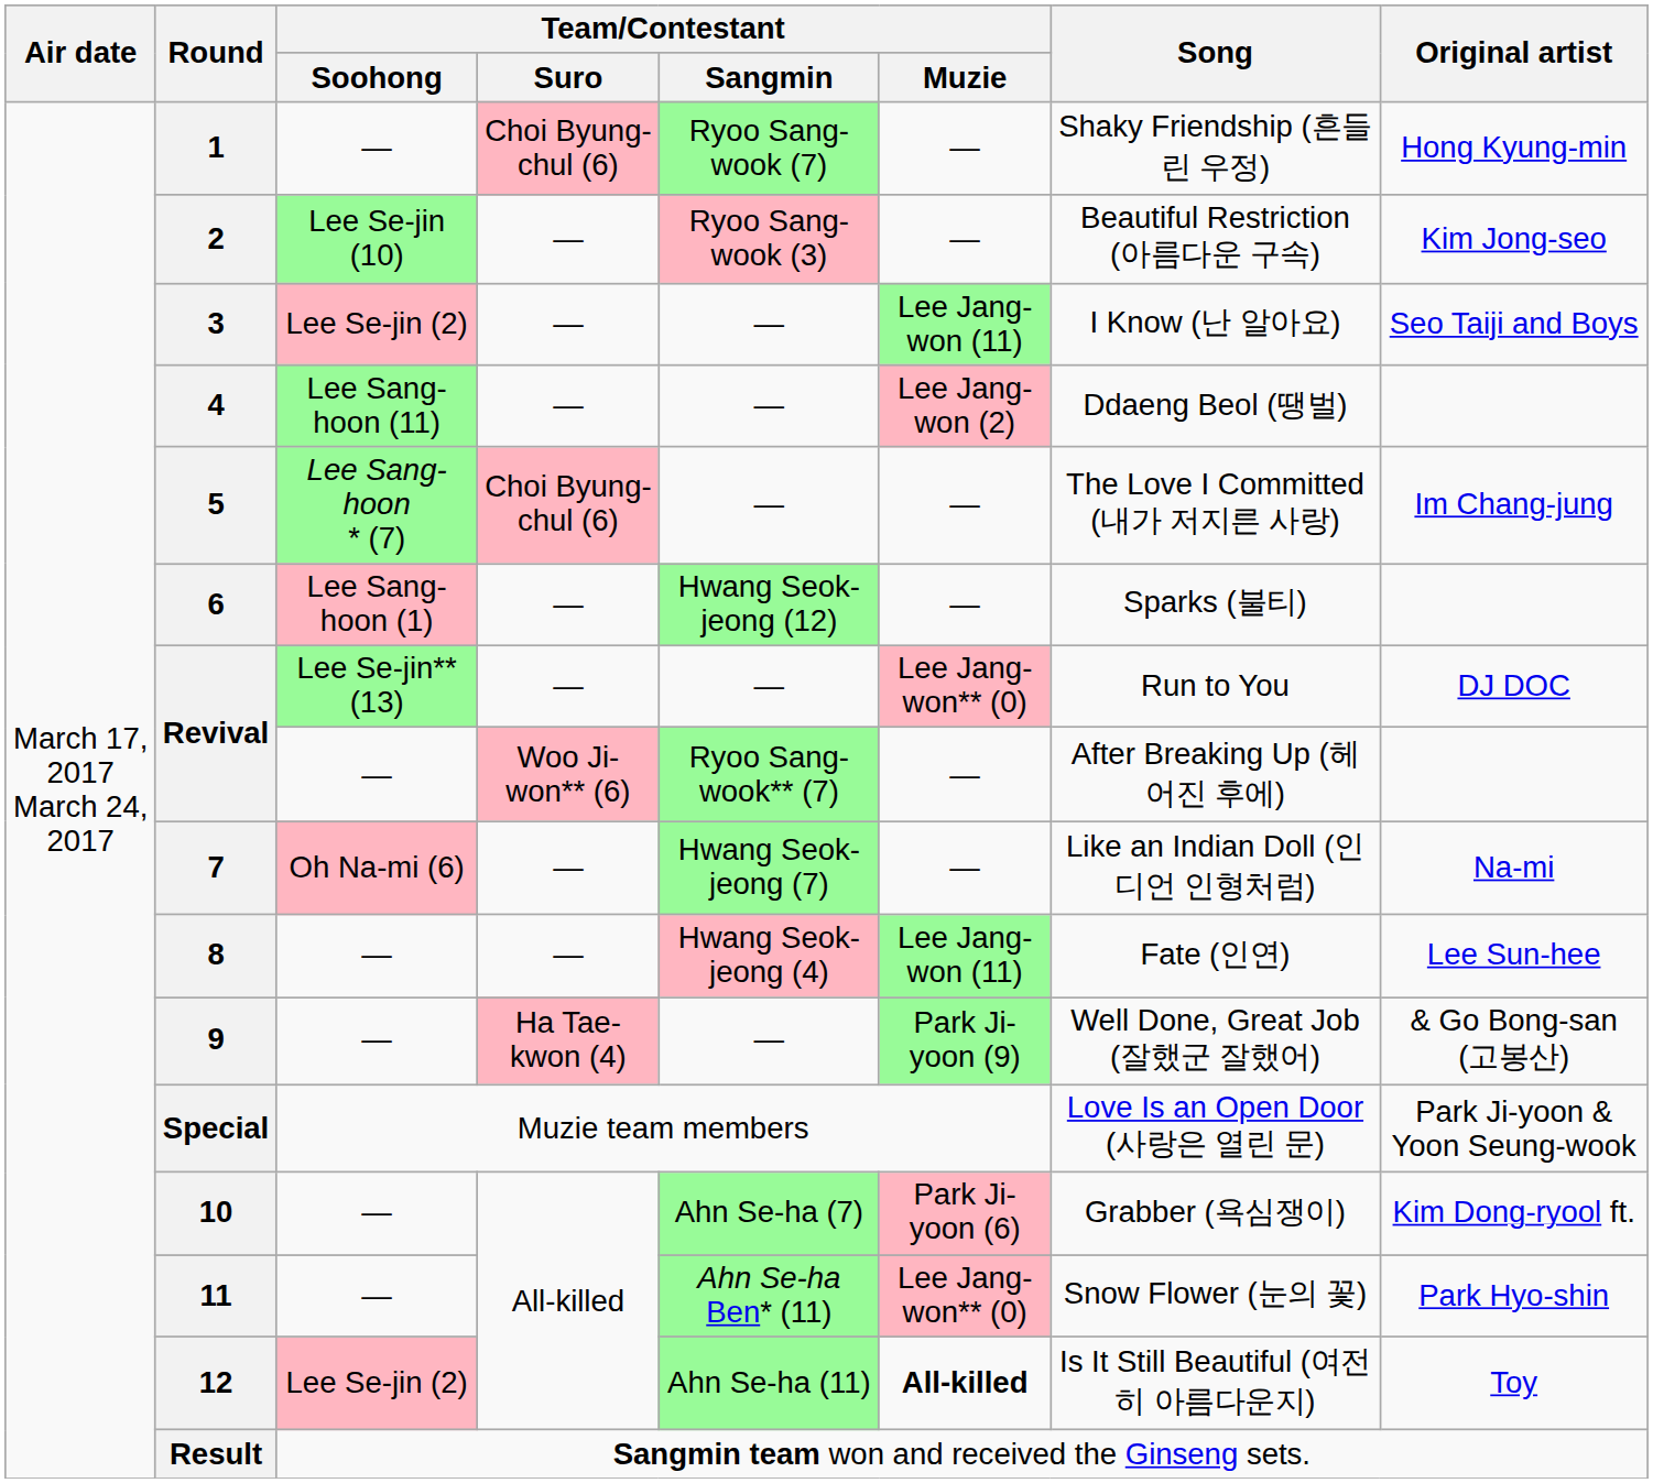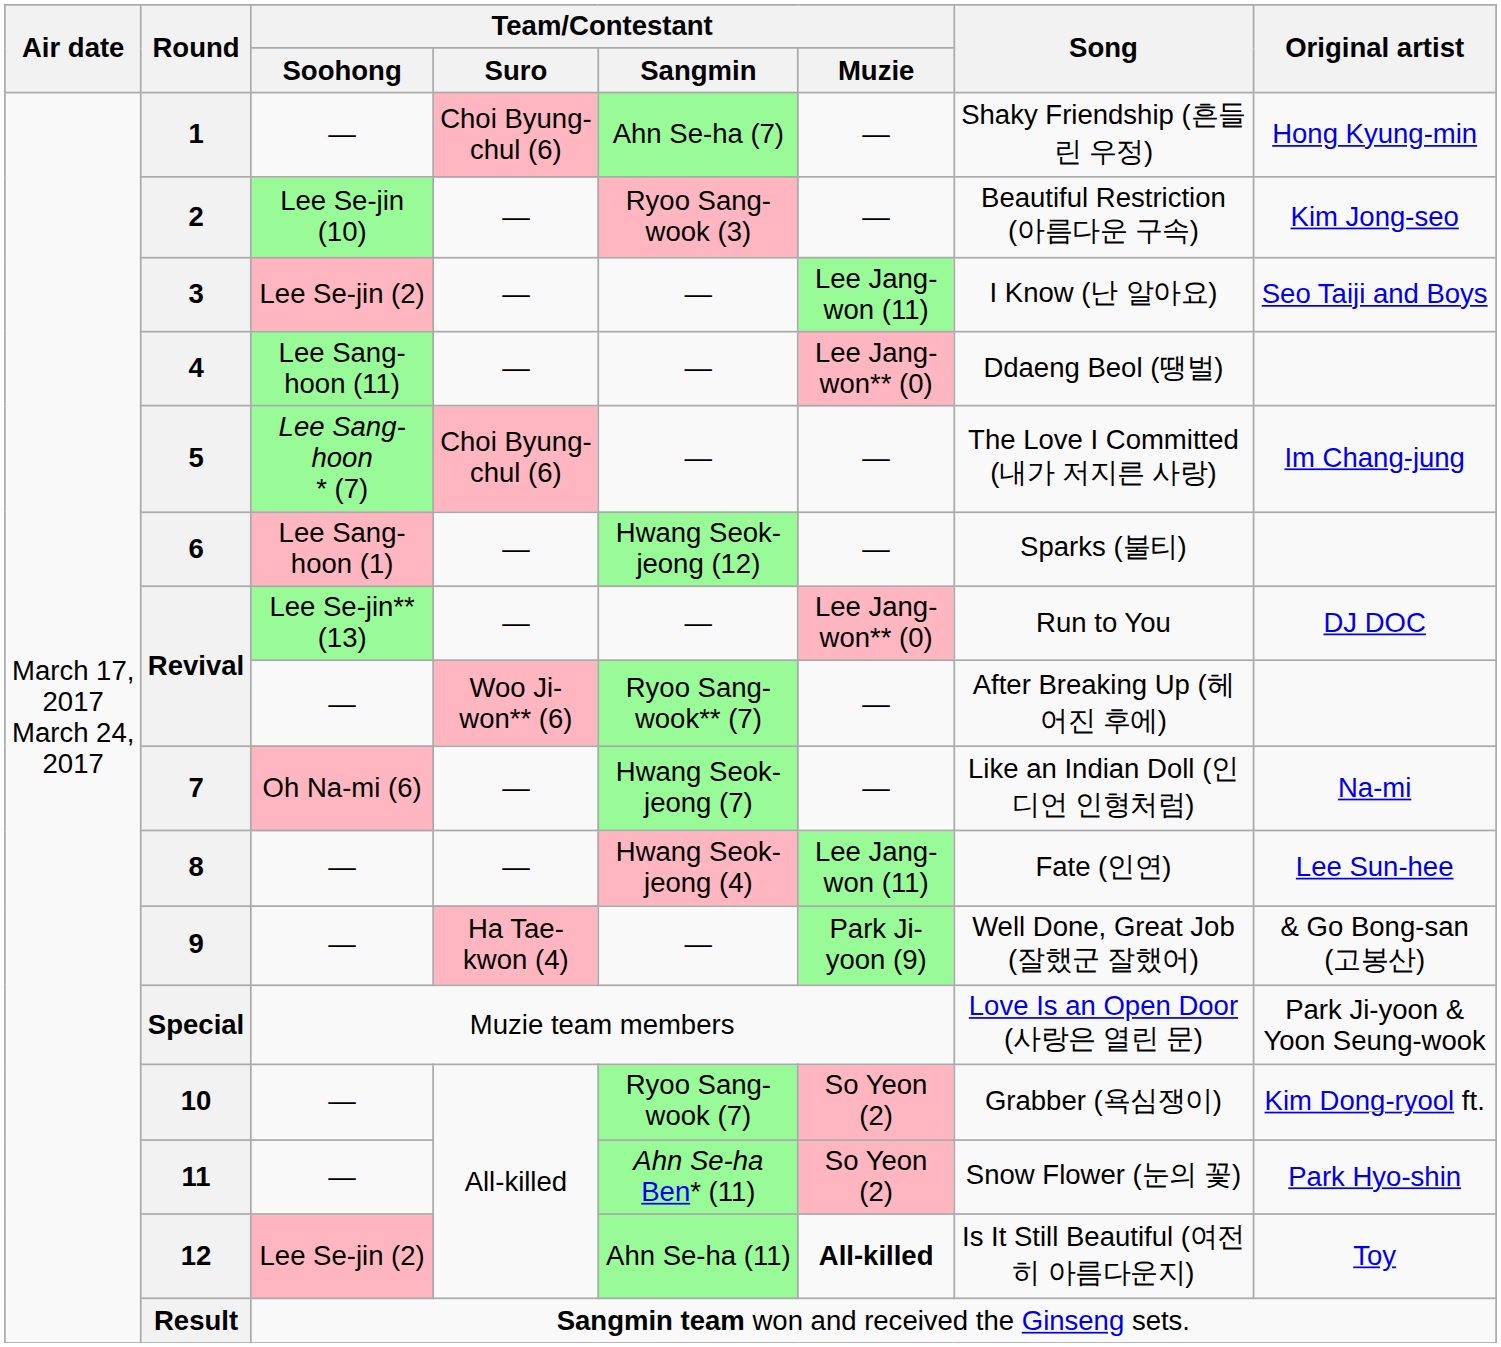 <table class="wikitable" style="text-align:center;">
 <tr>
 <th rowspan=2>Air date</th>
 <th rowspan=2>Round</th>
 <th colspan=4>Team/Contestant</th>
 <th rowspan=2>Song</th>
 <th rowspan=2>Original artist</th>
 </tr>
 <tr>
 <th>Soohong</th>
 <th>Suro</th>
 <th>Sangmin</th>
 <th>Muzie</th>
 </tr>
 <tr>
 <td rowspan=16>March 17, 2017<br>March 24, 2017<br></td>
 <th>1</th>
 <td>—</td>
 <td bgcolor=lightpink>Choi Byung-chul (6)</td>
-<td bgcolor=palegreen>Ryoo Sang-wook (7)</td>
+<td bgcolor=palegreen>Ahn Se-ha (7)</td>
 <td>—</td>
 <td>Shaky Friendship (흔들린 우정)</td>
 <td><a href='#'>Hong Kyung-min</a></td>
 </tr>
 <tr>
 <th>2</th>
 <td bgcolor=palegreen>Lee Se-jin (10)</td>
 <td>—</td>
 <td bgcolor=lightpink>Ryoo Sang-wook (3)</td>
 <td>—</td>
 <td>Beautiful Restriction (아름다운 구속)</td>
 <td><a href='#'>Kim Jong-seo</a></td>
 </tr>
 <tr>
 <th>3</th>
 <td bgcolor=lightpink>Lee Se-jin (2)</td>
 <td>—</td>
 <td>—</td>
 <td bgcolor=palegreen>Lee Jang-won (11)</td>
 <td>I Know (난 알아요)</td>
 <td><a href='#'>Seo Taiji and Boys</a></td>
 </tr>
 <tr>
 <th>4</th>
 <td bgcolor=palegreen>Lee Sang-hoon (11)</td>
 <td>—</td>
 <td>—</td>
-<td bgcolor=lightpink>Lee Jang-won (2)</td>
+<td bgcolor=lightpink>Lee Jang-won** (0)</td>
 <td>Ddaeng Beol (땡벌)</td>
 <td></td>
 </tr>
 <tr>
 <th>5</th>
 <td bgcolor=palegreen><em>Lee Sang-hoon</em><br>* (7)</td>
 <td bgcolor=lightpink>Choi Byung-chul (6)</td>
 <td>—</td>
 <td>—</td>
 <td>The Love I Committed (내가 저지른 사랑)</td>
 <td><a href='#'>Im Chang-jung</a></td>
 </tr>
 <tr>
 <th>6</th>
 <td bgcolor=lightpink>Lee Sang-hoon (1)</td>
 <td>—</td>
 <td bgcolor=palegreen>Hwang Seok-jeong (12)</td>
 <td>—</td>
 <td>Sparks (불티)</td>
 <td></td>
 </tr>
 <tr>
 <th rowspan=2>Revival</th>
 <td bgcolor=palegreen>Lee Se-jin** (13)</td>
 <td>—</td>
 <td>—</td>
 <td bgcolor=lightpink>Lee Jang-won** (0)</td>
 <td>Run to You</td>
 <td><a href='#'>DJ DOC</a></td>
 </tr>
 <tr>
 <td>—</td>
 <td bgcolor=lightpink>Woo Ji-won** (6)</td>
 <td bgcolor=palegreen>Ryoo Sang-wook** (7)</td>
 <td>—</td>
 <td>After Breaking Up (헤어진 후에)</td>
 <td></td>
 </tr>
 <tr>
 <th>7</th>
 <td bgcolor=lightpink>Oh Na-mi (6)</td>
 <td>—</td>
 <td bgcolor=palegreen>Hwang Seok-jeong (7)</td>
 <td>—</td>
 <td>Like an Indian Doll (인디언 인형처럼)</td>
 <td><a href='#'>Na-mi</a></td>
 </tr>
 <tr>
 <th>8</th>
 <td>—</td>
 <td>—</td>
 <td bgcolor=lightpink>Hwang Seok-jeong (4)</td>
 <td bgcolor=palegreen>Lee Jang-won (11)</td>
 <td>Fate (인연)</td>
 <td><a href='#'>Lee Sun-hee</a></td>
 </tr>
 <tr>
 <th>9</th>
 <td>—</td>
 <td bgcolor=lightpink>Ha Tae-kwon (4)</td>
 <td>—</td>
 <td bgcolor=palegreen>Park Ji-yoon (9)</td>
 <td>Well Done, Great Job (잘했군 잘했어)</td>
 <td> & Go Bong-san (고봉산)</td>
 </tr>
 <tr>
 <th>Special</th>
 <td colspan=4>Muzie team members</td>
 <td><a href='#'>Love Is an Open Door</a> (사랑은 열린 문) </td>
 <td>Park Ji-yoon & Yoon Seung-wook</td>
 </tr>
 <tr>
 <th>10</th>
 <td>—</td>
 <td rowspan=3>All-killed</td>
-<td bgcolor=palegreen>Ahn Se-ha (7)</td>
-<td bgcolor=lightpink>Park Ji-yoon (6)</td>
+<td bgcolor=palegreen>Ryoo Sang-wook (7)</td>
+<td bgcolor=lightpink>So Yeon (2)</td>
 <td>Grabber (욕심쟁이)</td>
 <td><a href='#'>Kim Dong-ryool</a> ft. </td>
 </tr>
 <tr>
 <th>11</th>
 <td>—</td>
 <td bgcolor=palegreen><em>Ahn Se-ha</em><br><a href='#'>Ben</a>* (11)</td>
-<td bgcolor=lightpink>Lee Jang-won** (0)</td>
+<td bgcolor=lightpink>So Yeon (2)</td>
 <td>Snow Flower (눈의 꽃)</td>
 <td><a href='#'>Park Hyo-shin</a></td>
 </tr>
 <tr>
 <th>12</th>
 <td bgcolor=lightpink>Lee Se-jin (2)</td>
 <td bgcolor=palegreen>Ahn Se-ha (11)</td>
 <td><strong>All-killed</strong></td>
 <td>Is It Still Beautiful (여전히 아름다운지)</td>
 <td><a href='#'>Toy</a></td>
 </tr>
 <tr>
 <th>Result</th>
 <td colspan=6><strong>Sangmin team</strong> won and received the <a href='#'>Ginseng</a> sets.</td>
 </tr>
 </table>
